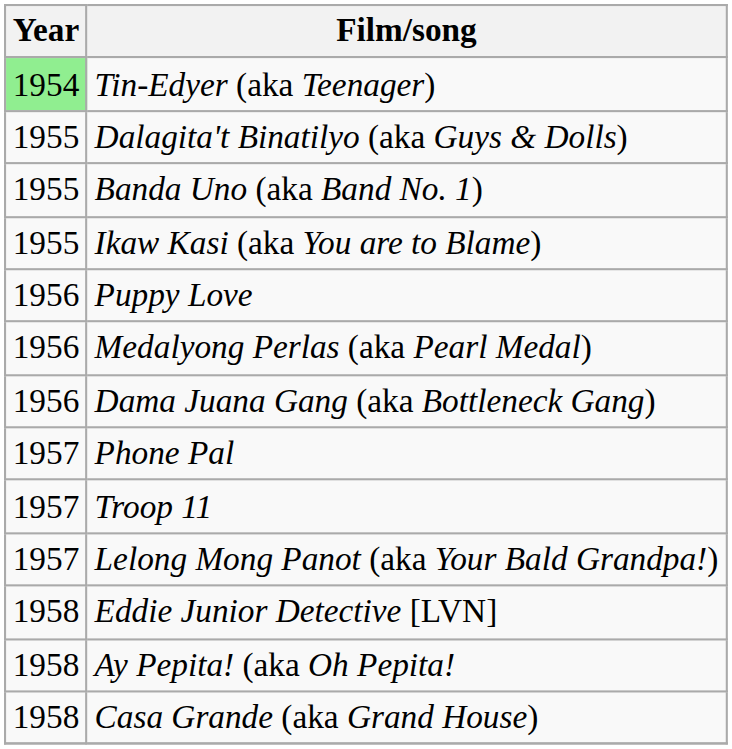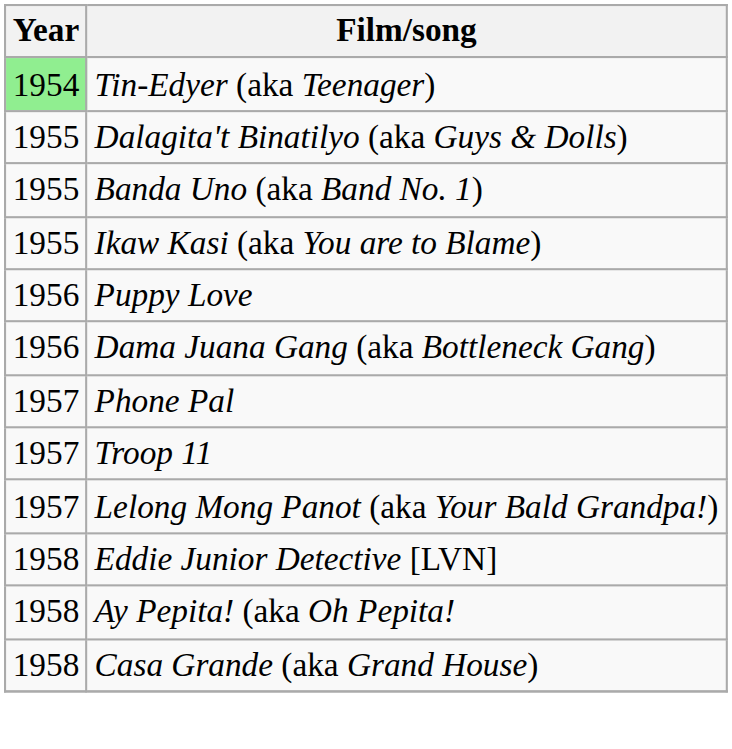 <table class="wikitable sortable" border="1">
 <tr>
 <th>Year</th>
 <th>Film/song</th>
 </tr>
 <tr>
 <td style="background: lightgreen;">1954</td>
 <td><em>Tin-Edyer</em> (aka <em>Teenager</em>)</td>
 </tr>
 <tr>
 <td>1955</td>
 <td><em>Dalagita't Binatilyo</em> (aka <em>Guys & Dolls</em>)</td>
 </tr>
 <tr>
 <td>1955</td>
 <td><em>Banda Uno</em> (aka <em>Band No. 1</em>)</td>
 </tr>
 <tr>
 <td>1955</td>
 <td><em>Ikaw Kasi</em> (aka <em>You are to Blame</em>)</td>
 </tr>
 <tr>
 <td>1956</td>
 <td><em>Puppy Love</em></td>
-</tr>
-<tr>
-<td>1956</td>
-<td><em>Medalyong Perlas</em> (aka <em>Pearl Medal</em>)</td>
 </tr>
 <tr>
 <td>1956</td>
 <td><em>Dama Juana Gang</em> (aka <em>Bottleneck Gang</em>)</td>
 </tr>
 <tr>
 <td>1957</td>
 <td><em>Phone Pal</em></td>
 </tr>
 <tr>
 <td>1957</td>
 <td><em>Troop 11</em></td>
 </tr>
 <tr>
 <td>1957</td>
 <td><em>Lelong Mong Panot</em> (aka <em>Your Bald Grandpa!</em>)</td>
 </tr>
 <tr>
 <td>1958</td>
 <td><em>Eddie Junior Detective</em> [LVN]</td>
 </tr>
 <tr>
 <td>1958</td>
 <td><em>Ay Pepita!</em> (aka <em>Oh Pepita!</em></td>
 </tr>
 <tr>
 <td>1958</td>
 <td><em>Casa Grande</em> (aka <em>Grand House</em>)</td>
 </tr>
 <tr>
 </tr>
 </table>
